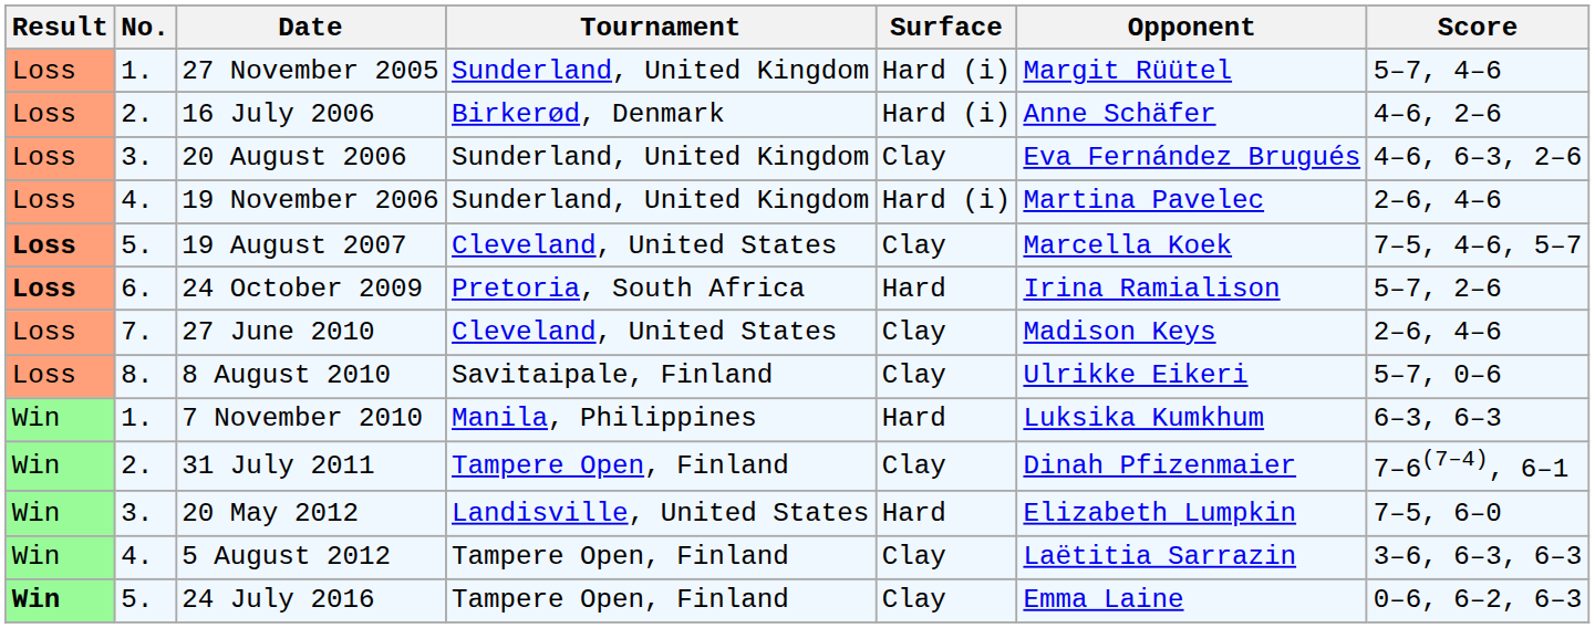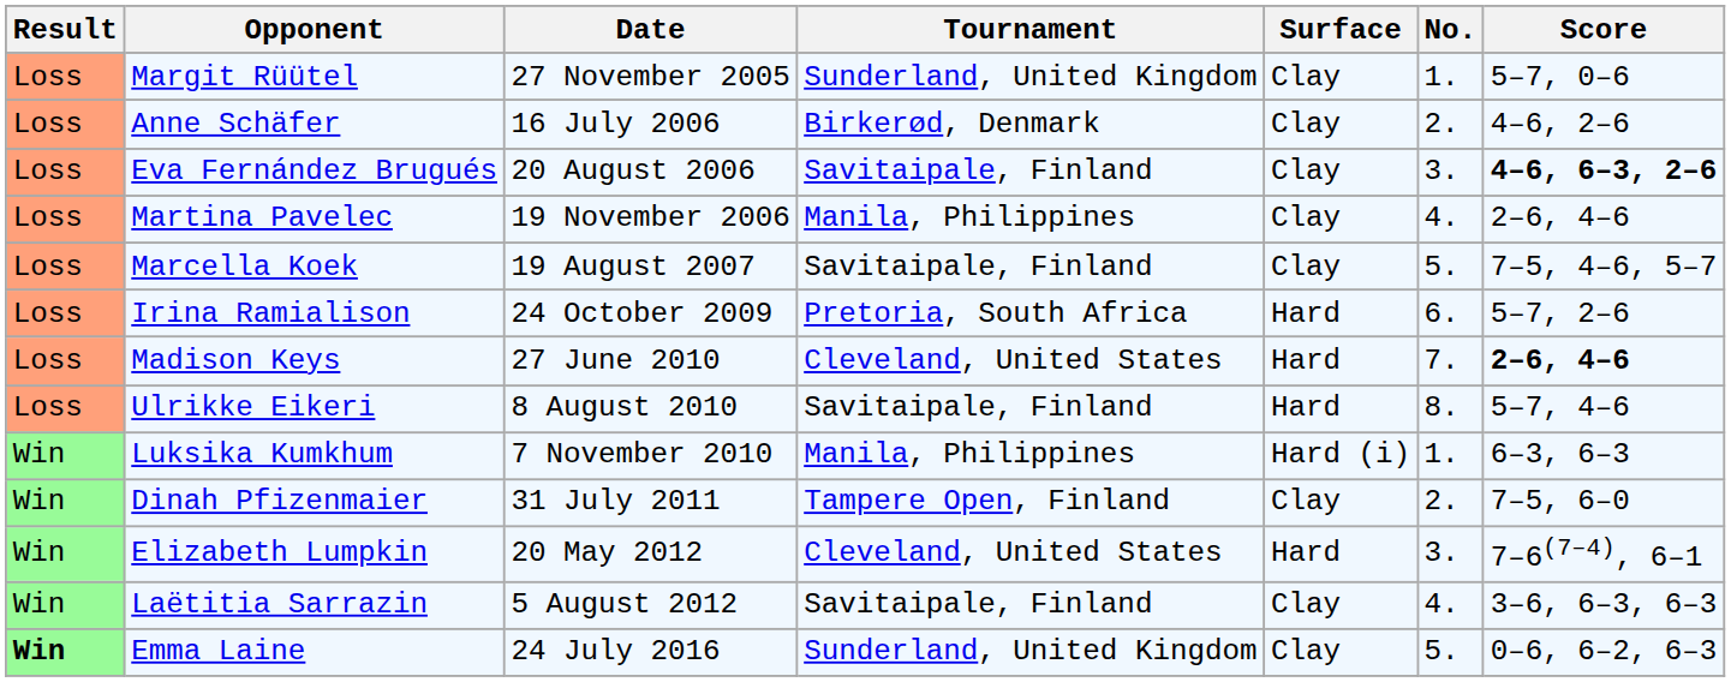 <table class="sortable wikitable">
 <tr>
 <th>Result</th>
-<th>No.</th>
+<th>Opponent</th>
 <th>Date</th>
 <th>Tournament</th>
 <th>Surface</th>
-<th>Opponent</th>
+<th>No.</th>
 <th class="unsortable">Score</th>
 </tr>
 <tr style="background:#f0f8ff;">
 <td style="background:#ffa07a;">Loss</td>
-<td>1.</td>
+<td> <a href='#'>Margit Rüütel</a></td>
 <td>27 November 2005</td>
 <td><a href='#'>Sunderland</a>, United Kingdom</td>
-<td>Hard (i)</td>
-<td> <a href='#'>Margit Rüütel</a></td>
-<td>5–7, 4–6</td>
+<td>Clay</td>
+<td>1.</td>
+<td>5–7, 0–6</td>
 </tr>
 <tr style="background:#f0f8ff;">
 <td style="background:#ffa07a;">Loss</td>
-<td>2.</td>
+<td> <a href='#'>Anne Schäfer</a></td>
 <td>16 July 2006</td>
 <td><a href='#'>Birkerød</a>, Denmark</td>
-<td>Hard (i)</td>
-<td> <a href='#'>Anne Schäfer</a></td>
+<td>Clay</td>
+<td>2.</td>
 <td>4–6, 2–6</td>
 </tr>
 <tr style="background:#f0f8ff;">
 <td style="background:#ffa07a;">Loss</td>
+<td> <a href='#'>Eva Fernández Brugués</a></td>
+<td>20 August 2006</td>
+<td><a href='#'>Savitaipale</a>, Finland</td>
+<td>Clay</td>
 <td>3.</td>
-<td>20 August 2006</td>
-<td>Sunderland, United Kingdom</td>
-<td>Clay</td>
-<td> <a href='#'>Eva Fernández Brugués</a></td>
-<td>4–6, 6–3, 2–6</td>
+<td><strong>4–6, 6–3, 2–6</strong></td>
 </tr>
 <tr style="background:#f0f8ff;">
 <td style="background:#ffa07a;">Loss</td>
+<td> <a href='#'>Martina Pavelec</a></td>
+<td>19 November 2006</td>
+<td><a href='#'>Manila</a>, Philippines</td>
+<td>Clay</td>
 <td>4.</td>
-<td>19 November 2006</td>
-<td>Sunderland, United Kingdom</td>
-<td>Hard (i)</td>
-<td> <a href='#'>Martina Pavelec</a></td>
 <td>2–6, 4–6</td>
 </tr>
 <tr style="background:#f0f8ff;">
-<td style="background:#ffa07a;"><strong>Loss</strong></td>
+<td style="background:#ffa07a;">Loss</td>
+<td> <a href='#'>Marcella Koek</a></td>
+<td>19 August 2007</td>
+<td>Savitaipale, Finland</td>
+<td>Clay</td>
 <td>5.</td>
-<td>19 August 2007</td>
-<td><a href='#'>Cleveland</a>, United States</td>
-<td>Clay</td>
-<td> <a href='#'>Marcella Koek</a></td>
 <td>7–5, 4–6, 5–7</td>
 </tr>
 <tr style="background:#f0f8ff;">
-<td style="background:#ffa07a;"><strong>Loss</strong></td>
-<td>6.</td>
+<td style="background:#ffa07a;">Loss</td>
+<td> <a href='#'>Irina Ramialison</a></td>
 <td>24 October 2009</td>
 <td><a href='#'>Pretoria</a>, South Africa</td>
 <td>Hard</td>
-<td> <a href='#'>Irina Ramialison</a></td>
+<td>6.</td>
 <td>5–7, 2–6</td>
 </tr>
 <tr style="background:#f0f8ff;">
 <td style="background:#ffa07a;">Loss</td>
-<td>7.</td>
+<td> <a href='#'>Madison Keys</a></td>
 <td>27 June 2010</td>
 <td><a href='#'>Cleveland</a>, United States</td>
-<td>Clay</td>
-<td> <a href='#'>Madison Keys</a></td>
-<td>2–6, 4–6</td>
+<td>Hard</td>
+<td>7.</td>
+<td><strong>2–6, 4–6</strong></td>
 </tr>
 <tr style="background:#f0f8ff;">
 <td style="background:#ffa07a;">Loss</td>
-<td>8.</td>
+<td> <a href='#'>Ulrikke Eikeri</a></td>
 <td>8 August 2010</td>
 <td>Savitaipale, Finland</td>
-<td>Clay</td>
-<td> <a href='#'>Ulrikke Eikeri</a></td>
-<td>5–7, 0–6</td>
+<td>Hard</td>
+<td>8.</td>
+<td>5–7, 4–6</td>
 </tr>
 <tr style="background:#f0f8ff;">
 <td style="background:#98fb98;">Win</td>
-<td>1.</td>
+<td> <a href='#'>Luksika Kumkhum</a></td>
 <td>7 November 2010</td>
 <td><a href='#'>Manila</a>, Philippines</td>
-<td>Hard</td>
-<td> <a href='#'>Luksika Kumkhum</a></td>
+<td>Hard (i)</td>
+<td>1.</td>
 <td>6–3, 6–3</td>
 </tr>
 <tr style="background:#f0f8ff;">
 <td style="background:#98fb98;">Win</td>
-<td>2.</td>
+<td> <a href='#'>Dinah Pfizenmaier</a></td>
 <td>31 July 2011</td>
 <td><a href='#'>Tampere Open</a>, Finland</td>
 <td>Clay</td>
-<td> <a href='#'>Dinah Pfizenmaier</a></td>
+<td>2.</td>
+<td>7–5, 6–0</td>
+</tr>
+<tr style="background:#f0f8ff;">
+<td style="background:#98fb98;">Win</td>
+<td> <a href='#'>Elizabeth Lumpkin</a></td>
+<td>20 May 2012</td>
+<td><a href='#'>Cleveland</a>, United States</td>
+<td>Hard</td>
+<td>3.</td>
 <td>7–6<sup>(7–4)</sup>, 6–1</td>
 </tr>
 <tr style="background:#f0f8ff;">
 <td style="background:#98fb98;">Win</td>
-<td>3.</td>
-<td>20 May 2012</td>
-<td><a href='#'>Landisville</a>, United States</td>
-<td>Hard</td>
-<td> <a href='#'>Elizabeth Lumpkin</a></td>
-<td>7–5, 6–0</td>
-</tr>
-<tr style="background:#f0f8ff;">
-<td style="background:#98fb98;">Win</td>
+<td> <a href='#'>Laëtitia Sarrazin</a></td>
+<td>5 August 2012</td>
+<td>Savitaipale, Finland</td>
+<td>Clay</td>
 <td>4.</td>
-<td>5 August 2012</td>
-<td>Tampere Open, Finland</td>
-<td>Clay</td>
-<td> <a href='#'>Laëtitia Sarrazin</a></td>
 <td>3–6, 6–3, 6–3</td>
 </tr>
 <tr style="background:#f0f8ff;">
 <td style="background:#98fb98;"><strong>Win</strong></td>
+<td> <a href='#'>Emma Laine</a></td>
+<td>24 July 2016</td>
+<td><a href='#'>Sunderland</a>, United Kingdom</td>
+<td>Clay</td>
 <td>5.</td>
-<td>24 July 2016</td>
-<td>Tampere Open, Finland</td>
-<td>Clay</td>
-<td> <a href='#'>Emma Laine</a></td>
 <td>0–6, 6–2, 6–3</td>
 </tr>
 </table>
